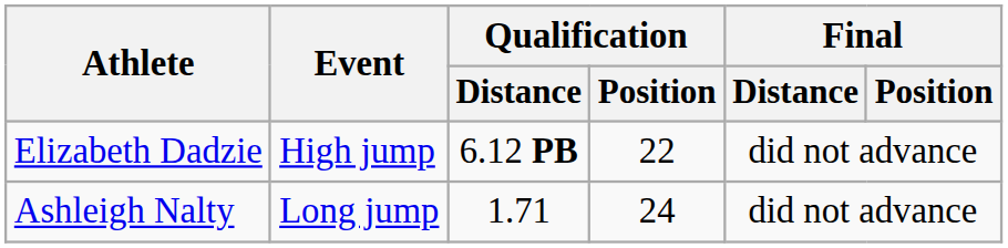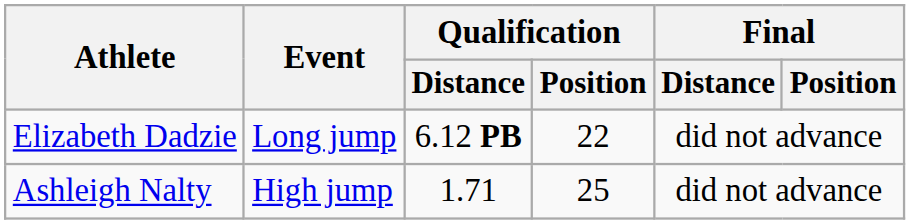 <table class=wikitable style="font-size:90%">
 <tr>
 <th rowspan=2>Athlete</th>
 <th rowspan=2>Event</th>
 <th colspan=2>Qualification</th>
 <th colspan=2>Final</th>
 </tr>
 <tr style="font-size:95%">
 <th>Distance</th>
 <th>Position</th>
 <th>Distance</th>
 <th>Position</th>
 </tr>
 <tr align=center>
 <td align=left><a href='#'>Elizabeth Dadzie</a></td>
-<td align=left><a href='#'>High jump</a></td>
+<td style="text-align:left;"><a href='#'>Long jump</a></td>
 <td>6.12 <strong>PB</strong></td>
 <td>22</td>
 <td colspan=2>did not advance</td>
 </tr>
 <tr align=center>
 <td align=left><a href='#'>Ashleigh Nalty</a></td>
-<td style="text-align:left;"><a href='#'>Long jump</a></td>
+<td align=left><a href='#'>High jump</a></td>
 <td>1.71</td>
-<td>24</td>
+<td>25</td>
 <td colspan=2>did not advance</td>
 </tr>
 </table>
